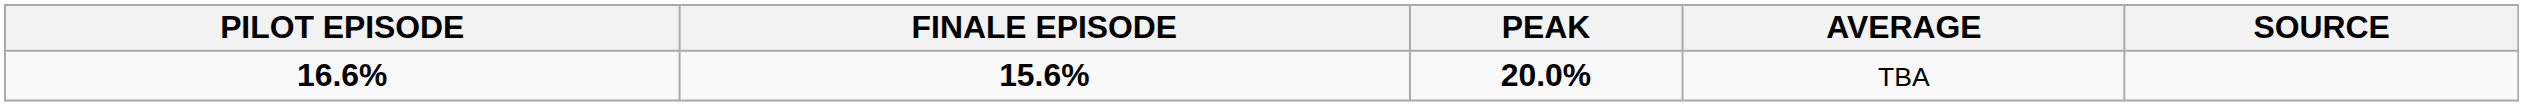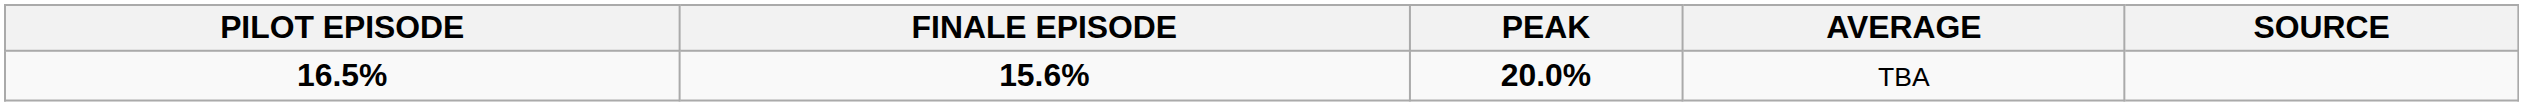 <table class="wikitable" style="text-align:center; background:#f9f9f9; line-height:16px;" width="100%">
 <tr>
 <th>PILOT EPISODE</th>
 <th>FINALE EPISODE</th>
 <th>PEAK</th>
 <th>AVERAGE</th>
 <th>SOURCE</th>
 </tr>
 <tr>
-<td><strong>16.6%</strong></td>
+<td><strong>16.5%</strong></td>
 <td><strong>15.6%</strong></td>
 <td><strong>20.0%</strong></td>
 <td><span><small>TBA</small></span></td>
 <td></td>
 </tr>
 </table>
